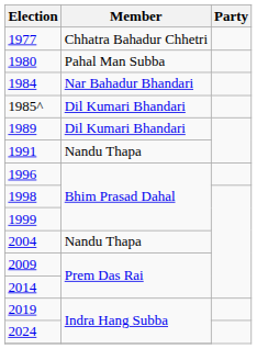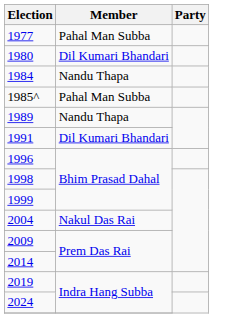 <table class="wikitable">
 <tr>
 <th>Election</th>
 <th>Member</th>
 <th colspan="2">Party</th>
 </tr>
 <tr>
 <td><a href='#'>1977</a></td>
-<td>Chhatra Bahadur Chhetri</td>
+<td>Pahal Man Subba</td>
 <td></td>
 </tr>
 <tr>
 <td><a href='#'>1980</a></td>
+<td><a href='#'>Dil Kumari Bhandari</a></td>
+<td></td>
+</tr>
+<tr>
+<td><a href='#'>1984</a></td>
+<td>Nandu Thapa</td>
+<td></td>
+</tr>
+<tr>
+<td>1985^</td>
 <td>Pahal Man Subba</td>
 <td></td>
 </tr>
 <tr>
-<td><a href='#'>1984</a></td>
-<td><a href='#'>Nar Bahadur Bhandari</a></td>
-<td></td>
-</tr>
-<tr>
-<td>1985^</td>
-<td><a href='#'>Dil Kumari Bhandari</a></td>
-<td></td>
-</tr>
-<tr>
 <td><a href='#'>1989</a></td>
-<td><a href='#'>Dil Kumari Bhandari</a></td>
+<td>Nandu Thapa</td>
 </tr>
 <tr>
 <td><a href='#'>1991</a></td>
-<td>Nandu Thapa</td>
+<td><a href='#'>Dil Kumari Bhandari</a></td>
 </tr>
 <tr>
 <td><a href='#'>1996</a></td>
 <td rowspan=3><a href='#'>Bhim Prasad Dahal</a></td>
 <td></td>
 </tr>
 <tr>
 <td><a href='#'>1998</a></td>
 </tr>
 <tr>
 <td><a href='#'>1999</a></td>
 </tr>
 <tr>
 <td><a href='#'>2004</a></td>
-<td>Nandu Thapa</td>
+<td><a href='#'>Nakul Das Rai</a></td>
 </tr>
 <tr>
 <td><a href='#'>2009</a></td>
 <td rowspan=2><a href='#'>Prem Das Rai</a></td>
 </tr>
 <tr>
 <td><a href='#'>2014</a></td>
 </tr>
 <tr>
 <td><a href='#'>2019</a></td>
 <td rowspan=2><a href='#'>Indra Hang Subba</a></td>
 <td></td>
 </tr>
 <tr>
 <td><a href='#'>2024</a></td>
 </tr>
 <tr>
 </tr>
 </table>
